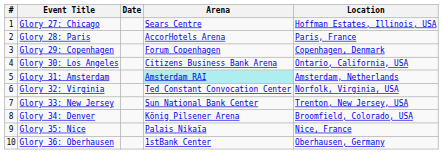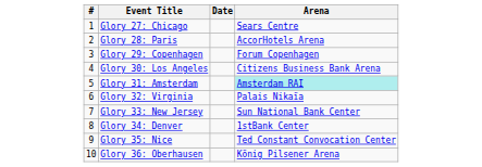 <table class="sortable wikitable succession-box" style="margin:1.0em auto; font-size:90%;">
 <tr>
 <th scope="col">#</th>
 <th scope="col">Event Title</th>
 <th scope="col">Date</th>
 <th scope="col">Arena</th>
-<th scope="col">Location</th>
 </tr>
 <tr>
 <td align=center>1</td>
 <td><a href='#'>Glory 27: Chicago</a></td>
 <td></td>
 <td><a href='#'>Sears Centre</a></td>
-<td> <a href='#'>Hoffman Estates, Illinois, USA</a></td>
 </tr>
 <tr>
 <td align=center>2</td>
 <td><a href='#'>Glory 28: Paris</a></td>
 <td></td>
 <td><a href='#'>AccorHotels Arena</a></td>
-<td> <a href='#'>Paris, France</a></td>
 </tr>
 <tr>
 <td align=center>3</td>
 <td><a href='#'>Glory 29: Copenhagen</a></td>
 <td></td>
 <td><a href='#'>Forum Copenhagen</a></td>
-<td> <a href='#'>Copenhagen, Denmark</a></td>
 </tr>
 <tr>
 <td align=center>4</td>
 <td><a href='#'>Glory 30: Los Angeles</a></td>
 <td></td>
 <td><a href='#'>Citizens Business Bank Arena</a></td>
-<td> <a href='#'>Ontario, California, USA</a></td>
 </tr>
 <tr>
 <td align=center>5</td>
 <td><a href='#'>Glory 31: Amsterdam</a></td>
 <td></td>
 <td style="background: paleturquoise;"><a href='#'>Amsterdam RAI</a></td>
-<td> <a href='#'>Amsterdam, Netherlands</a></td>
 </tr>
 <tr>
 <td align=center>6</td>
 <td><a href='#'>Glory 32: Virginia</a></td>
 <td></td>
-<td><a href='#'>Ted Constant Convocation Center</a></td>
-<td> <a href='#'>Norfolk, Virginia, USA</a></td>
+<td><a href='#'>Palais Nikaïa</a></td>
 </tr>
 <tr>
 <td align=center>7</td>
 <td><a href='#'>Glory 33: New Jersey</a></td>
 <td></td>
 <td><a href='#'>Sun National Bank Center</a></td>
-<td> <a href='#'>Trenton, New Jersey, USA</a></td>
 </tr>
 <tr>
 <td align=center>8</td>
 <td><a href='#'>Glory 34: Denver</a></td>
 <td></td>
-<td><a href='#'>König Pilsener Arena</a></td>
-<td> <a href='#'>Broomfield, Colorado, USA</a></td>
+<td><a href='#'>1stBank Center</a></td>
 </tr>
 <tr>
 <td align=center>9</td>
 <td><a href='#'>Glory 35: Nice</a></td>
 <td></td>
-<td><a href='#'>Palais Nikaïa</a></td>
-<td> <a href='#'>Nice, France</a></td>
+<td><a href='#'>Ted Constant Convocation Center</a></td>
 </tr>
 <tr>
 <td align=center>10</td>
 <td><a href='#'>Glory 36: Oberhausen</a></td>
 <td></td>
-<td><a href='#'>1stBank Center</a></td>
-<td> <a href='#'>Oberhausen, Germany</a></td>
+<td><a href='#'>König Pilsener Arena</a></td>
 </tr>
 </table>
